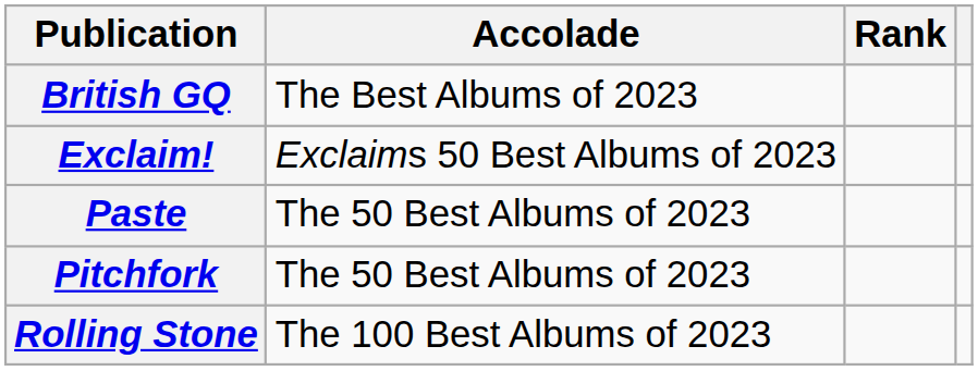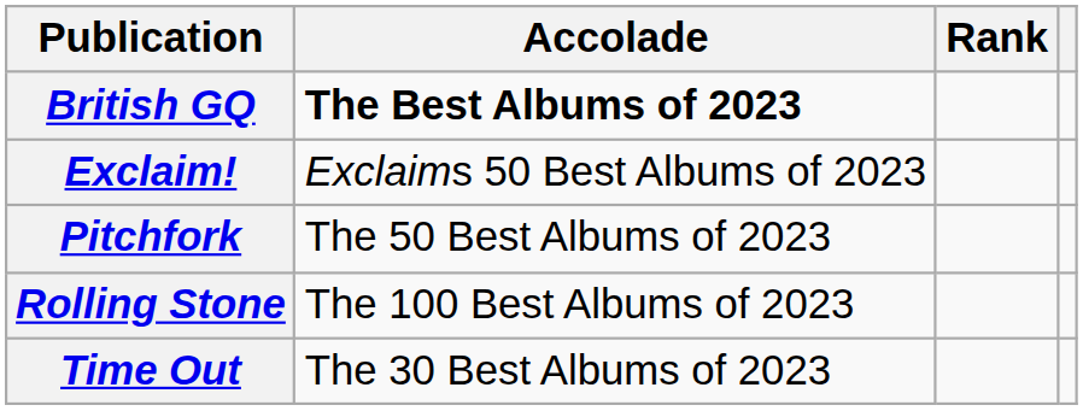 <table class="wikitable sortable plainrowheaders">
 <tr>
 <th scope="col">Publication</th>
 <th scope="col">Accolade</th>
 <th scope="col">Rank</th>
 <th scope="col" class="unsortable"></th>
 </tr>
 <tr>
 <th scope="row"><em><a href='#'>British GQ</a></em></th>
-<td>The Best Albums of 2023</td>
+<td><strong>The Best Albums of 2023</strong></td>
 <td></td>
 <td></td>
 </tr>
 <tr>
 <th scope="row"><em><a href='#'>Exclaim!</a></em></th>
 <td><em>Exclaim</em>s 50 Best Albums of 2023</td>
-<td></td>
-<td></td>
-</tr>
-<tr>
-<th scope="row"><em><a href='#'>Paste</a></em></th>
-<td>The 50 Best Albums of 2023</td>
 <td></td>
 <td></td>
 </tr>
 <tr>
 <th scope="row"><em><a href='#'>Pitchfork</a></em></th>
 <td>The 50 Best Albums of 2023</td>
 <td></td>
 <td></td>
 </tr>
 <tr>
 <th scope="row"><em><a href='#'>Rolling Stone</a></em></th>
 <td>The 100 Best Albums of 2023</td>
 <td></td>
 <td></td>
 </tr>
+<tr>
+<th scope="row"><em><a href='#'>Time Out</a></em></th>
+<td>The 30 Best Albums of 2023</td>
+<td></td>
+<td></td>
+</tr>
 </table>
